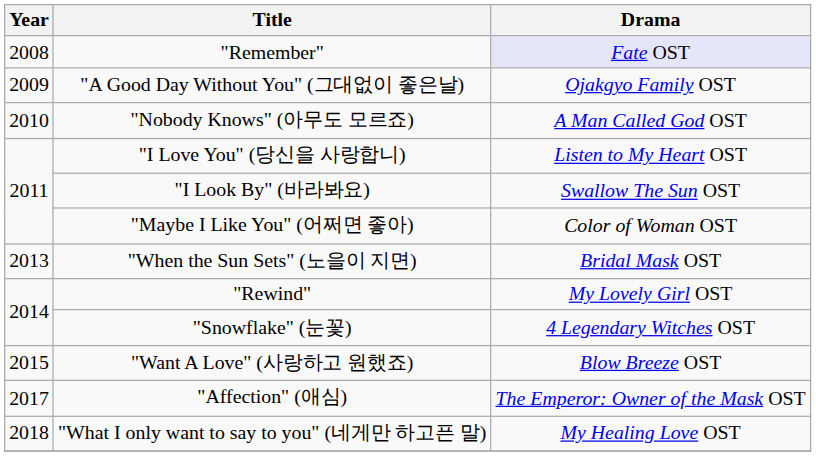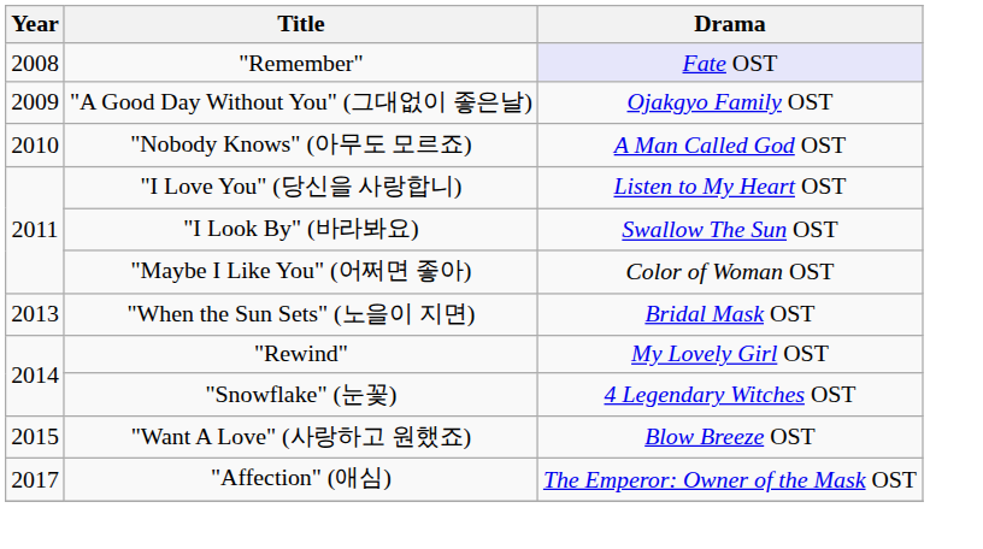 <table class="wikitable" style="text-align: center;">
 <tr>
 <th>Year</th>
 <th>Title</th>
 <th>Drama</th>
 </tr>
 <tr>
 <td>2008</td>
 <td>"Remember"</td>
 <td style="background: lavender;"><em><a href='#'>Fate</a></em> OST</td>
 </tr>
 <tr>
 <td>2009</td>
 <td>"A Good Day Without You" (그대없이 좋은날)</td>
 <td><em><a href='#'>Ojakgyo Family</a></em> OST</td>
 </tr>
 <tr>
 <td>2010</td>
 <td>"Nobody Knows" (아무도 모르죠)</td>
 <td><em><a href='#'>A Man Called God</a></em> OST</td>
 </tr>
 <tr>
 <td rowspan="3">2011</td>
 <td>"I Love You" (당신을 사랑합니)</td>
 <td><em><a href='#'>Listen to My Heart</a></em> OST</td>
 </tr>
 <tr>
 <td>"I Look By" (바라봐요)</td>
 <td><em><a href='#'>Swallow The Sun</a></em> OST</td>
 </tr>
 <tr>
 <td>"Maybe I Like You" (어쩌면 좋아)</td>
 <td><em>Color of Woman</em> OST</td>
 </tr>
 <tr>
 <td>2013</td>
 <td>"When the Sun Sets" (노을이 지면)</td>
 <td><em><a href='#'>Bridal Mask</a></em> OST</td>
 </tr>
 <tr>
 <td rowspan="2">2014</td>
 <td>"Rewind"</td>
 <td><em><a href='#'>My Lovely Girl</a></em> OST</td>
 </tr>
 <tr>
 <td>"Snowflake" (눈꽃)</td>
 <td><em><a href='#'>4 Legendary Witches</a></em> OST</td>
 </tr>
 <tr>
 <td>2015</td>
 <td>"Want A Love" (사랑하고 원했죠)</td>
 <td><em><a href='#'>Blow Breeze</a></em> OST</td>
 </tr>
 <tr>
 <td>2017</td>
 <td>"Affection" (애심)</td>
 <td><em><a href='#'>The Emperor: Owner of the Mask</a></em> OST</td>
 </tr>
 <tr>
-<td>2018</td>
-<td>"What I only want to say to you" (네게만 하고픈 말)</td>
-<td><em><a href='#'>My Healing Love</a></em> OST</td>
-</tr>
-<tr>
 </tr>
 </table>
